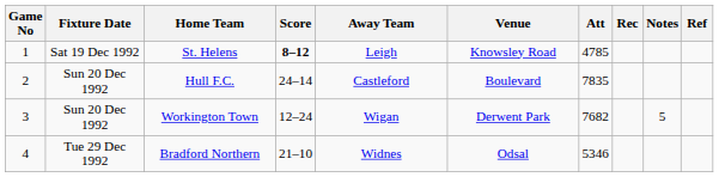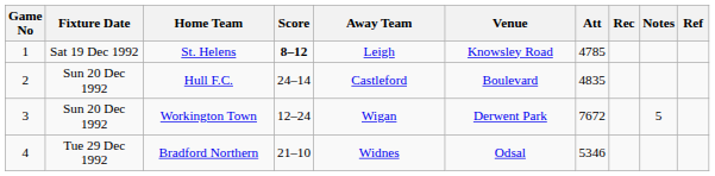 <table class="wikitable" style="text-align:center;">
 <tr>
 <th width=10 abbr="No">Game No</th>
 <th width=110 abbr="Date">Fixture Date</th>
 <th width=150 abbr="Home Team">Home Team</th>
 <th width=40 abbr="Score">Score</th>
 <th width=150 abbr="Away Team">Away Team</th>
 <th width=150 abbr="Venue">Venue</th>
 <th width=30 abbr="Att">Att</th>
 <th width=30 abbr="Rec">Rec</th>
 <th width=20 abbr="Notes">Notes</th>
 <th width=30 abbr="Ref">Ref</th>
 </tr>
 <tr>
 <td>1</td>
 <td>Sat 19 Dec 1992</td>
 <td><a href='#'>St. Helens</a></td>
 <td><strong>8–12</strong></td>
 <td><a href='#'>Leigh</a></td>
 <td><a href='#'>Knowsley Road</a></td>
 <td>4785</td>
 <td></td>
 <td></td>
 <td></td>
 </tr>
 <tr>
 <td>2</td>
 <td>Sun 20 Dec 1992</td>
 <td><a href='#'>Hull F.C.</a></td>
 <td>24–14</td>
 <td><a href='#'>Castleford</a></td>
 <td><a href='#'>Boulevard</a></td>
-<td>7835</td>
+<td>4835</td>
 <td></td>
 <td></td>
 <td></td>
 </tr>
 <tr>
 <td>3</td>
 <td>Sun 20 Dec 1992</td>
 <td><a href='#'>Workington Town</a></td>
 <td>12–24</td>
 <td><a href='#'>Wigan</a></td>
 <td><a href='#'>Derwent Park</a></td>
-<td>7682</td>
+<td>7672</td>
 <td></td>
 <td>5</td>
 <td></td>
 </tr>
 <tr>
 <td>4</td>
 <td>Tue 29 Dec 1992</td>
 <td><a href='#'>Bradford Northern</a></td>
 <td>21–10</td>
 <td><a href='#'>Widnes</a></td>
 <td><a href='#'>Odsal</a></td>
 <td>5346</td>
 <td></td>
 <td></td>
 <td></td>
 </tr>
 </table>
